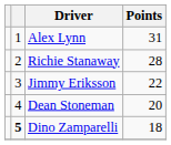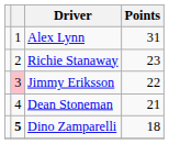 <table class="wikitable" style="font-size: 85%;">
 <tr>
 <th></th>
 <th></th>
 <th>Driver</th>
 <th>Points</th>
 </tr>
 <tr>
 <td align="left"></td>
 <td align="center">1</td>
 <td> <a href='#'>Alex Lynn</a></td>
 <td align="right">31</td>
 </tr>
 <tr>
 <td align="left"></td>
 <td align="center">2</td>
 <td> <a href='#'>Richie Stanaway</a></td>
-<td align="right">28</td>
+<td align="right">23</td>
 </tr>
 <tr>
 <td align="left"></td>
-<td align="center">3</td>
+<td align="center" style="background: pink;">3</td>
 <td> <a href='#'>Jimmy Eriksson</a></td>
 <td align="right">22</td>
 </tr>
 <tr>
 <td align="left"></td>
 <td align="center">4</td>
 <td> <a href='#'>Dean Stoneman</a></td>
-<td align="right">20</td>
+<td align="right">21</td>
 </tr>
 <tr>
 <td align="left"></td>
 <td align="center"><strong>5</strong></td>
 <td> <a href='#'>Dino Zamparelli</a></td>
 <td align="right">18</td>
 </tr>
 <tr>
 </tr>
 </table>
